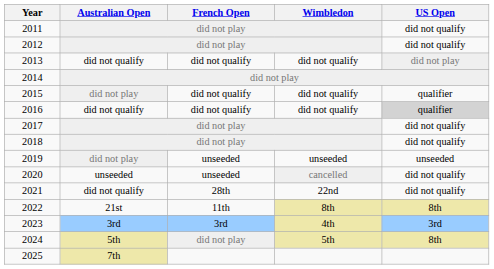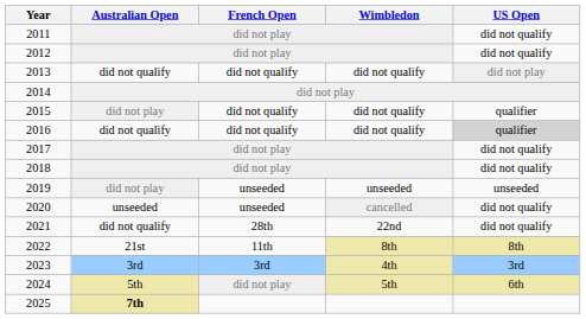 <table class="wikitable" style="text-align:center">
 <tr>
 <th width="80">Year</th>
 <th width="160"><a href='#'>Australian Open</a></th>
 <th width="160"><a href='#'>French Open</a></th>
 <th width="160"><a href='#'>Wimbledon</a></th>
 <th width="160"><a href='#'>US Open</a></th>
 </tr>
 <tr>
 <td>2011</td>
 <td colspan="3" style="color:#767676; background:#efefef">did not play</td>
 <td>did not qualify</td>
 </tr>
 <tr>
 <td>2012</td>
 <td colspan="3" style="color:#767676; background:#efefef">did not play</td>
 <td>did not qualify</td>
 </tr>
 <tr>
 <td>2013</td>
 <td>did not qualify</td>
 <td>did not qualify</td>
 <td>did not qualify</td>
 <td style="color:#767676" bgcolor="efefef">did not play</td>
 </tr>
 <tr>
 <td>2014</td>
 <td colspan="4" style="color:#767676" bgcolor="efefef">did not play</td>
 </tr>
 <tr>
 <td>2015</td>
 <td style="color:#767676" bgcolor="efefef">did not play</td>
 <td>did not qualify</td>
 <td>did not qualify</td>
 <td>qualifier</td>
 </tr>
 <tr>
 <td>2016</td>
 <td>did not qualify</td>
 <td>did not qualify</td>
 <td>did not qualify</td>
 <td style="background: lightgrey;">qualifier</td>
 </tr>
 <tr>
 <td>2017</td>
 <td colspan="3" style="color:#767676; background:#efefef">did not play</td>
 <td>did not qualify</td>
 </tr>
 <tr>
 <td>2018</td>
 <td colspan="3" style="color:#767676; background:#efefef">did not play</td>
 <td>did not qualify</td>
 </tr>
 <tr>
 <td>2019</td>
 <td style="color:#767676" bgcolor="efefef">did not play</td>
 <td>unseeded</td>
 <td>unseeded</td>
 <td>unseeded</td>
 </tr>
 <tr>
 <td>2020</td>
 <td>unseeded</td>
 <td>unseeded</td>
 <td style="color:#767676" bgcolor="efefef">cancelled</td>
 <td>did not qualify</td>
 </tr>
 <tr>
 <td>2021</td>
 <td>did not qualify</td>
 <td>28th</td>
 <td>22nd</td>
 <td>did not qualify</td>
 </tr>
 <tr>
 <td>2022</td>
 <td>21st</td>
 <td>11th</td>
 <td bgcolor="eee8aa">8th</td>
 <td bgcolor="eee8aa">8th</td>
 </tr>
 <tr>
 <td>2023</td>
 <td bgcolor="99ccff">3rd</td>
 <td bgcolor="99ccff">3rd</td>
 <td bgcolor="eee8aa">4th</td>
 <td bgcolor="99ccff">3rd</td>
 </tr>
 <tr>
 <td>2024</td>
 <td bgcolor="eee8aa">5th</td>
 <td style="color:#767676; background:#efefef">did not play</td>
 <td bgcolor="eee8aa">5th</td>
-<td bgcolor="eee8aa">8th</td>
+<td bgcolor="eee8aa">6th</td>
 </tr>
 <tr>
 <td>2025</td>
-<td bgcolor="eee8aa">7th</td>
+<td bgcolor="eee8aa"><strong>7th</strong></td>
 <td></td>
 <td></td>
 <td></td>
 </tr>
 </table>
